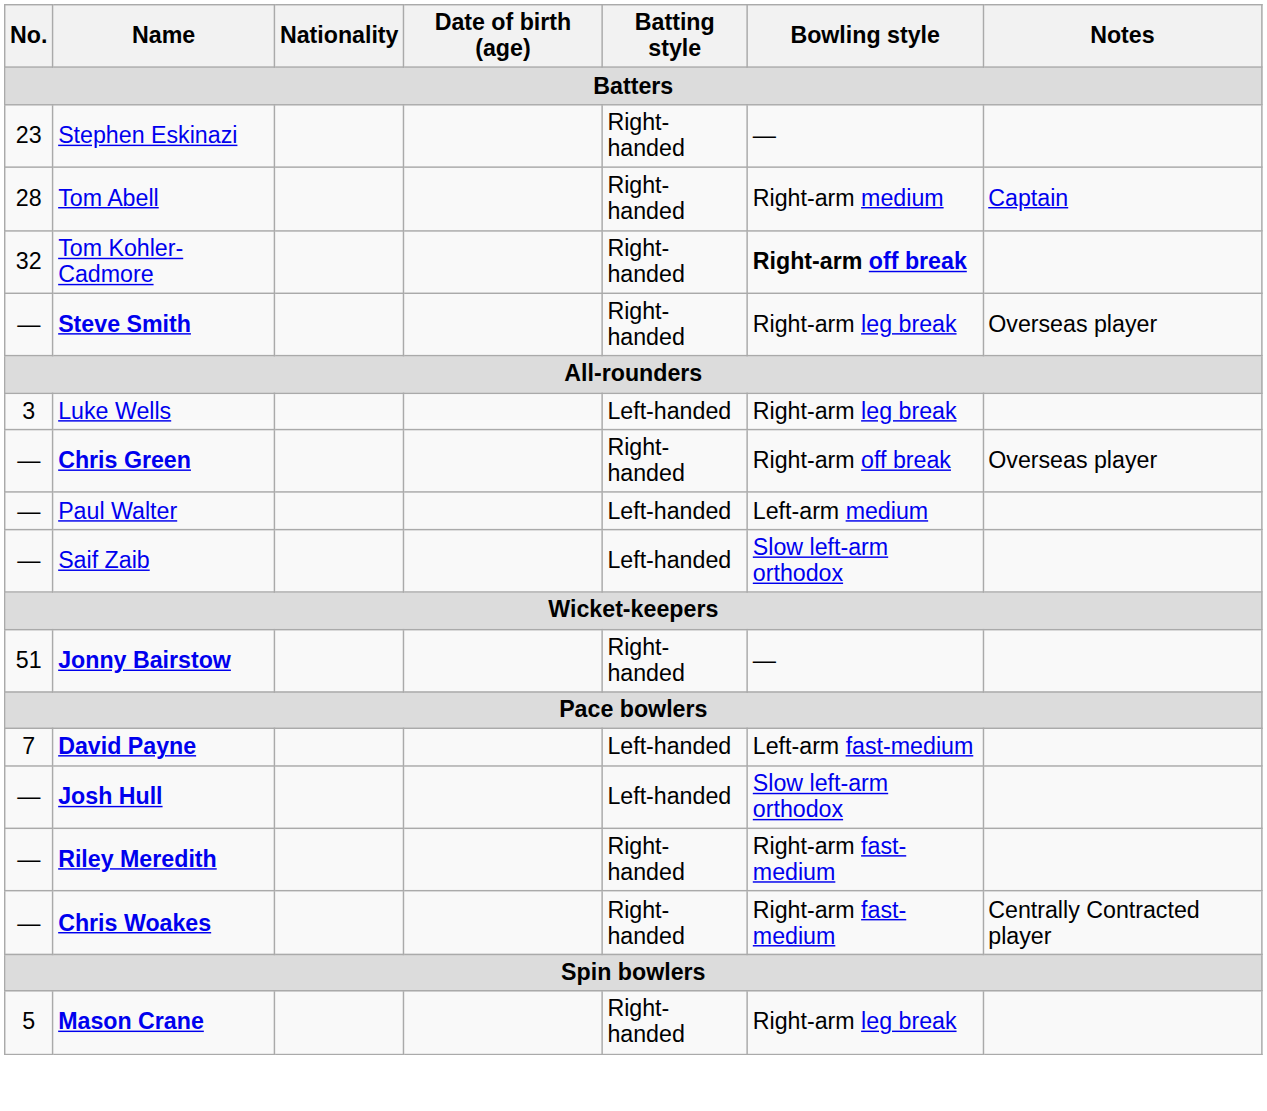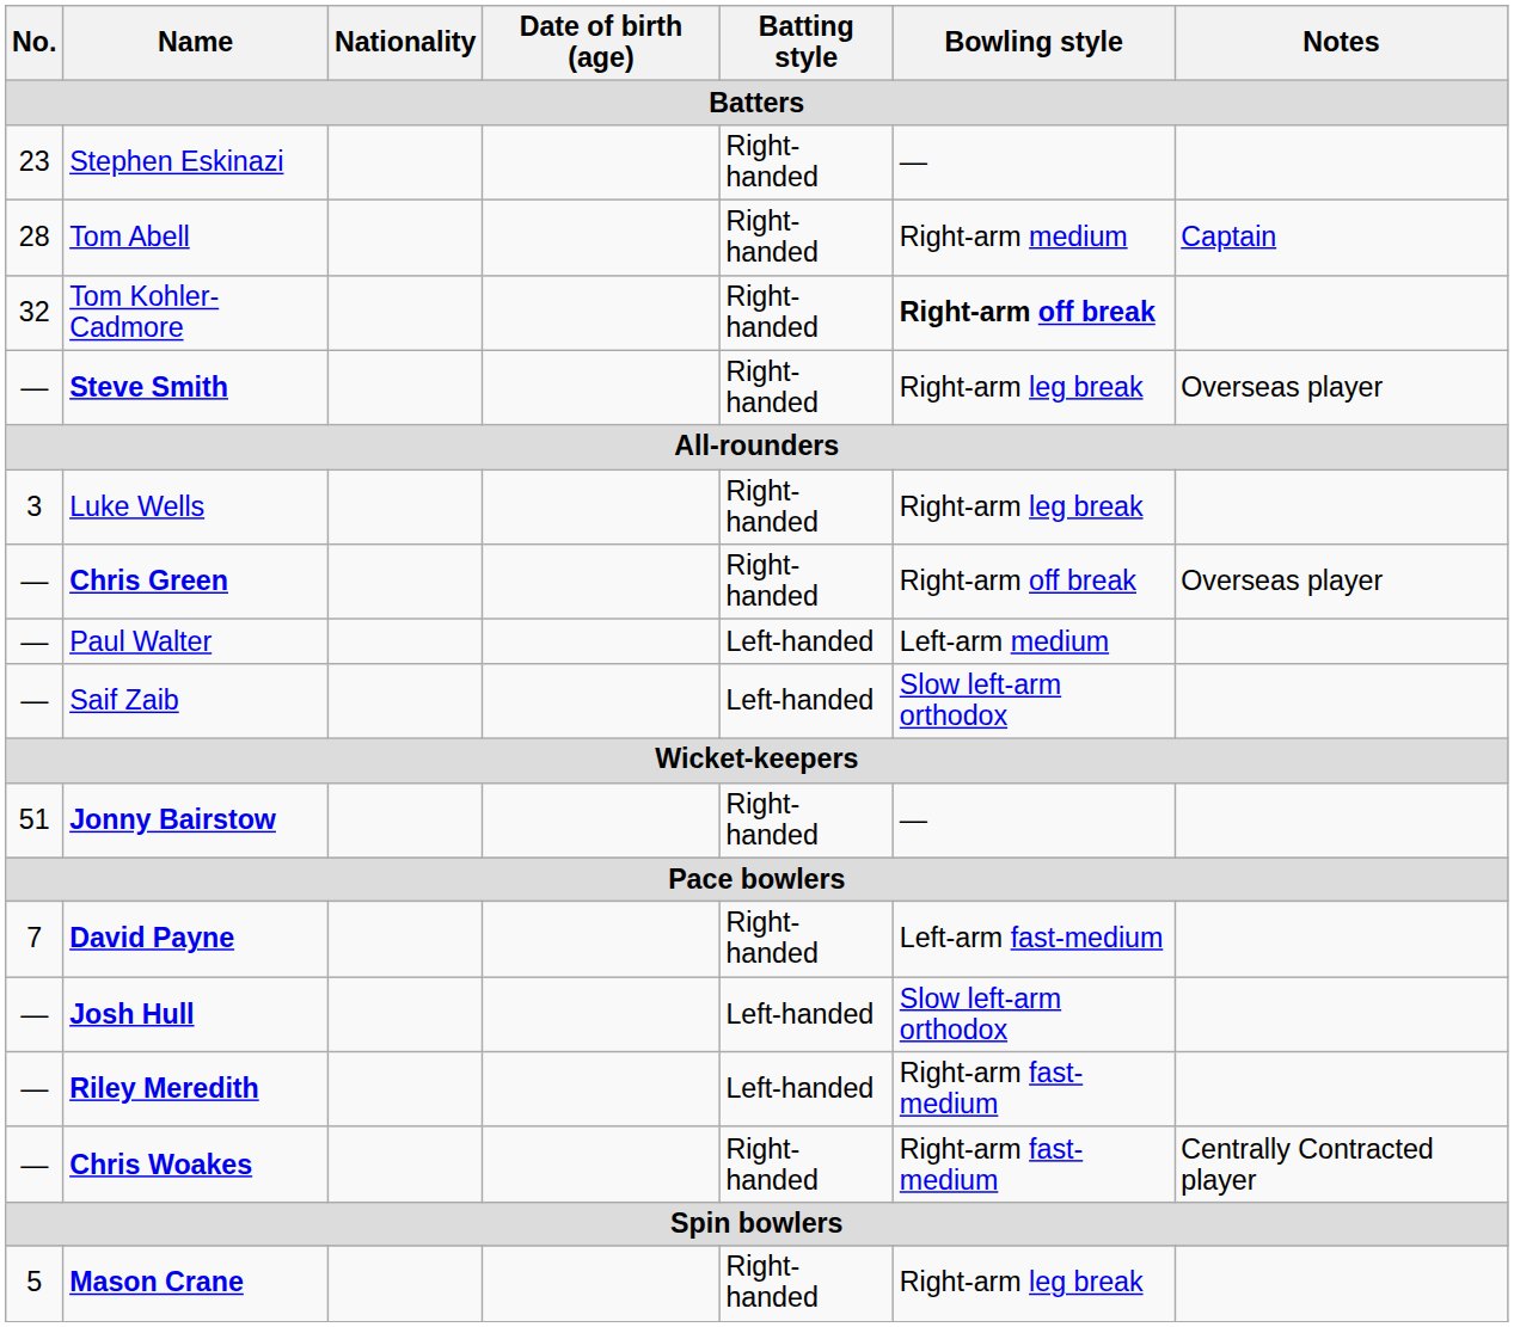 <table class="wikitable">
 <tr>
 <th>No.</th>
 <th>Name</th>
 <th>Nationality</th>
 <th>Date of birth (age)</th>
 <th>Batting style</th>
 <th>Bowling style</th>
 <th>Notes</th>
 </tr>
 <tr>
 <th colspan="7" style="background: #DCDCDC">Batters</th>
 </tr>
 <tr>
 <td style="text-align:center">23</td>
 <td><a href='#'>Stephen Eskinazi</a></td>
 <td></td>
 <td></td>
 <td>Right-handed</td>
 <td>—</td>
 <td></td>
 </tr>
 <tr>
 <td style="text-align:center">28</td>
 <td><a href='#'>Tom Abell</a></td>
 <td></td>
 <td></td>
 <td>Right-handed</td>
 <td>Right-arm <a href='#'>medium</a></td>
 <td><a href='#'>Captain</a></td>
 </tr>
 <tr>
 <td style="text-align:center">32</td>
 <td><a href='#'>Tom Kohler-Cadmore</a></td>
 <td></td>
 <td></td>
 <td>Right-handed</td>
 <td><strong>Right-arm <a href='#'>off break</a></strong></td>
 <td></td>
 </tr>
 <tr>
 <td style="text-align:center">—</td>
 <td><strong><a href='#'>Steve Smith</a></strong></td>
 <td></td>
 <td></td>
 <td>Right-handed</td>
 <td>Right-arm <a href='#'>leg break</a></td>
 <td>Overseas player</td>
 </tr>
 <tr>
 <th colspan="7" style="background: #DCDCDC">All-rounders</th>
 </tr>
 <tr>
 <td style="text-align:center">3</td>
 <td><a href='#'>Luke Wells</a></td>
 <td></td>
 <td></td>
-<td>Left-handed</td>
+<td>Right-handed</td>
 <td>Right-arm <a href='#'>leg break</a></td>
 <td></td>
 </tr>
 <tr>
 <td style="text-align:center">—</td>
 <td><strong><a href='#'>Chris Green</a></strong></td>
 <td></td>
 <td></td>
 <td>Right-handed</td>
 <td>Right-arm <a href='#'>off break</a></td>
 <td>Overseas player</td>
 </tr>
 <tr>
 <td style="text-align:center">—</td>
 <td><a href='#'>Paul Walter</a></td>
 <td></td>
 <td></td>
 <td>Left-handed</td>
 <td>Left-arm <a href='#'>medium</a></td>
 <td></td>
 </tr>
 <tr>
 <td style="text-align:center">—</td>
 <td><a href='#'>Saif Zaib</a></td>
 <td></td>
 <td></td>
 <td>Left-handed</td>
 <td><a href='#'>Slow left-arm orthodox</a></td>
 <td></td>
 </tr>
 <tr>
 <th colspan="7" style="background: #DCDCDC">Wicket-keepers</th>
 </tr>
 <tr>
 <td style="text-align:center">51</td>
 <td><strong><a href='#'>Jonny Bairstow</a></strong></td>
 <td></td>
 <td></td>
 <td>Right-handed</td>
 <td>—</td>
 <td></td>
 </tr>
 <tr>
 <th colspan="7" style="background: #DCDCDC">Pace bowlers</th>
 </tr>
 <tr>
 <td style="text-align:center">7</td>
 <td><strong><a href='#'>David Payne</a></strong></td>
 <td></td>
 <td></td>
-<td>Left-handed</td>
+<td>Right-handed</td>
 <td>Left-arm <a href='#'>fast-medium</a></td>
 <td></td>
 </tr>
 <tr>
 <td style="text-align:center">—</td>
 <td><strong><a href='#'>Josh Hull</a></strong></td>
 <td></td>
 <td></td>
 <td>Left-handed</td>
 <td><a href='#'>Slow left-arm orthodox</a></td>
 <td></td>
 </tr>
 <tr>
 <td style="text-align:center">—</td>
 <td><strong><a href='#'>Riley Meredith</a></strong></td>
 <td></td>
 <td></td>
-<td>Right-handed</td>
+<td>Left-handed</td>
 <td>Right-arm <a href='#'>fast-medium</a></td>
 <td></td>
 </tr>
 <tr>
 <td style="text-align:center">—</td>
 <td><strong><a href='#'>Chris Woakes</a></strong></td>
 <td></td>
 <td></td>
 <td>Right-handed</td>
 <td>Right-arm <a href='#'>fast-medium</a></td>
 <td>Centrally Contracted player</td>
 </tr>
 <tr>
 <th colspan="7" style="background: #DCDCDC">Spin bowlers</th>
 </tr>
 <tr>
 <td style="text-align:center">5</td>
 <td><strong><a href='#'>Mason Crane</a></strong></td>
 <td></td>
 <td></td>
 <td>Right-handed</td>
 <td>Right-arm <a href='#'>leg break</a></td>
 <td></td>
 </tr>
 </table>
